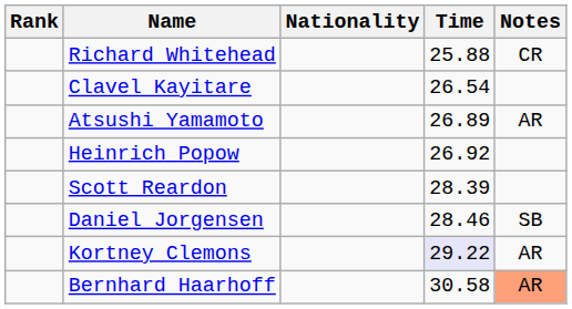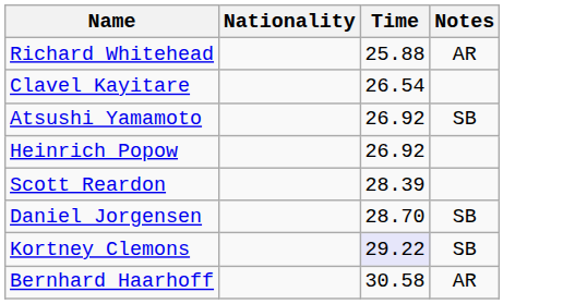 <table class="wikitable sortable" style="text-align:center">
 <tr>
-<th>Rank</th>
 <th>Name</th>
 <th>Nationality</th>
 <th>Time</th>
 <th>Notes</th>
 </tr>
 <tr>
-<td></td>
 <td align=left><a href='#'>Richard Whitehead</a></td>
 <td align=left></td>
 <td>25.88</td>
-<td>CR</td>
+<td>AR</td>
 </tr>
 <tr>
-<td></td>
 <td align=left><a href='#'>Clavel Kayitare</a></td>
 <td align=left></td>
 <td>26.54</td>
 <td></td>
 </tr>
 <tr>
-<td></td>
 <td align=left><a href='#'>Atsushi Yamamoto</a></td>
 <td align=left></td>
-<td>26.89</td>
-<td>AR</td>
+<td>26.92</td>
+<td>SB</td>
 </tr>
 <tr>
-<td></td>
 <td align=left><a href='#'>Heinrich Popow</a></td>
 <td align=left></td>
 <td>26.92</td>
 <td></td>
 </tr>
 <tr>
-<td></td>
 <td align=left><a href='#'>Scott Reardon</a></td>
 <td align=left></td>
 <td>28.39</td>
 <td></td>
 </tr>
 <tr>
-<td></td>
 <td align=left><a href='#'>Daniel Jorgensen</a></td>
 <td align=left></td>
-<td>28.46</td>
+<td>28.70</td>
 <td>SB</td>
 </tr>
 <tr>
-<td></td>
 <td align=left><a href='#'>Kortney Clemons</a></td>
 <td align=left></td>
 <td style="background: lavender;">29.22</td>
-<td>AR</td>
+<td>SB</td>
 </tr>
 <tr>
-<td></td>
 <td align=left><a href='#'>Bernhard Haarhoff</a></td>
 <td align=left></td>
 <td>30.58</td>
-<td style="background: lightsalmon;">AR</td>
+<td>AR</td>
 </tr>
 </table>
